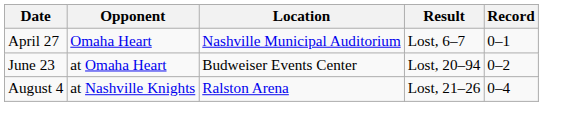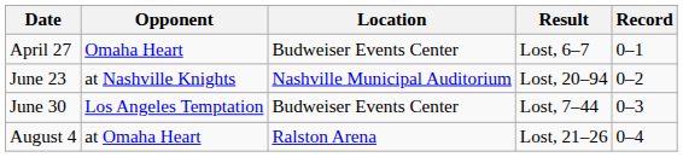 <table class="wikitable">
 <tr>
 <th>Date</th>
 <th>Opponent</th>
 <th>Location</th>
 <th>Result</th>
 <th>Record</th>
 </tr>
 <tr>
 <td>April 27</td>
 <td><a href='#'>Omaha Heart</a></td>
-<td><a href='#'>Nashville Municipal Auditorium</a></td>
+<td>Budweiser Events Center</td>
 <td>Lost, 6–7</td>
 <td>0–1</td>
 </tr>
 <tr>
 <td>June 23</td>
-<td>at <a href='#'>Omaha Heart</a></td>
-<td>Budweiser Events Center</td>
+<td>at <a href='#'>Nashville Knights</a></td>
+<td><a href='#'>Nashville Municipal Auditorium</a></td>
 <td>Lost, 20–94</td>
 <td>0–2</td>
 </tr>
 <tr>
+<td>June 30</td>
+<td><a href='#'>Los Angeles Temptation</a></td>
+<td>Budweiser Events Center</td>
+<td>Lost, 7–44</td>
+<td>0–3</td>
+</tr>
+<tr>
 <td>August 4</td>
-<td>at <a href='#'>Nashville Knights</a></td>
+<td>at <a href='#'>Omaha Heart</a></td>
 <td><a href='#'>Ralston Arena</a></td>
 <td>Lost, 21–26</td>
 <td>0–4</td>
 </tr>
 </table>
